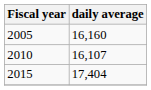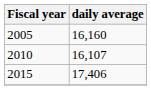 <table class="wikitable">
 <tr>
 <th>Fiscal year</th>
 <th>daily average</th>
 </tr>
 <tr>
 <td>2005</td>
 <td>16,160</td>
 </tr>
 <tr>
 <td>2010</td>
 <td>16,107</td>
 </tr>
 <tr>
 <td>2015</td>
-<td>17,404</td>
+<td>17,406</td>
 </tr>
 <tr>
 </tr>
 </table>
